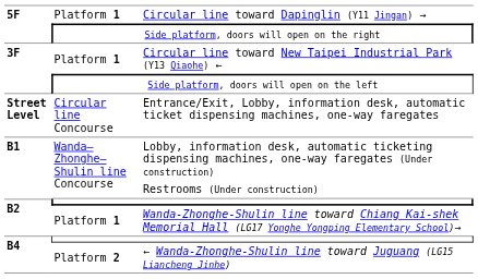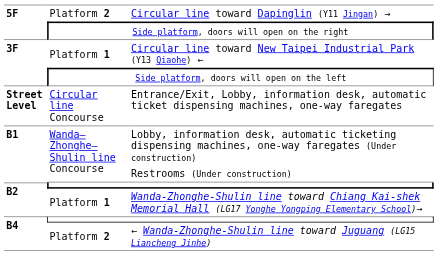 <table table border=0 cellspacing=0 cellpadding=3>
 <tr>
 <td style="border-bottom:solid 1px gray;" valign=top></td>
 <td style="border-bottom:solid 1px gray;"></td>
 <td style="border-bottom:solid 1px gray;"></td>
 </tr>
 <tr>
 <td style="border-bottom:solid 1px gray;" rowspan=2 valign=top><strong>5F</strong></td>
-<td style="border-bottom:solid 0px gray;">Platform <span><strong>1</strong></span></td>
+<td style="border-bottom:solid 0px gray;">Platform <span><strong>2</strong></span></td>
 <td> <a href='#'>Circular line</a> toward <a href='#'>Dapinglin</a> <small>(Y11 <a href='#'>Jingan</a>)</small> →</td>
 </tr>
 <tr>
 <td style="border-right:solid 2px black;border-left:solid 2px black;border-bottom:solid 1px gray;border-top:solid 2px black;text-align:center;" colspan=2><small><a href='#'>Side platform</a>, doors will open on the right</small></td>
 </tr>
 <tr>
 <td style="border-bottom:solid 1px gray;" rowspan=2 valign=top><strong>3F</strong></td>
 <td style="border-bottom:solid 0px gray;">Platform <span><strong>1</strong></span></td>
 <td> <a href='#'>Circular line</a> toward <a href='#'>New Taipei Industrial Park</a> <small>(Y13 <a href='#'>Qiaohe</a>)</small> ←</td>
 </tr>
 <tr>
 <td style="border-right:solid 1px black;border-left:solid 2px black;border-bottom:solid 1px gray;border-top:solid 2px black;text-align:center;" colspan=2><small><a href='#'>Side platform</a>, doors will open on the left</small></td>
 </tr>
 <tr>
 <td style="border-bottom:solid 1px gray;" width=50 valign=top><strong>Street Level</strong></td>
 <td style="border-top:solid 0px gray;border-bottom:solid 1px gray;" width=100 valign=top><a href='#'>Circular line</a> Concourse</td>
 <td style="border-top:solid 0px gray;border-bottom:solid 1px gray;" width=390 valign=top>Entrance/Exit, Lobby, information desk, automatic ticket dispensing machines, one-way faregates</td>
 </tr>
 <tr>
 <td rowspan=2 valign=top><strong>B1</strong></td>
 <td style="border-bottom:solid 1px gray;" rowspan=2 valign=top><a href='#'>Wanda–Zhonghe–Shulin line</a> Concourse</td>
 <td>Lobby, information desk, automatic ticketing dispensing machines, one-way faregates <small>(Under construction)</small></td>
 </tr>
 <tr>
 <td style="border-bottom:solid 1px gray;">Restrooms <small>(Under construction)</small></td>
 </tr>
 <tr>
 <td style="border-bottom:solid 0px gray;border-top:solid 1px gray;"  rowspan=2 valign=top><strong>B2</strong></td>
 <td style="border-right:solid 2px black;border-left:solid 2px black;border-bottom:solid 2px black;" colspan=2><em></em></td>
 </tr>
 <tr>
 <td>Platform <span><strong>1</strong></span></td>
 <td><em> <a href='#'>Wanda-Zhonghe-Shulin line</a> toward <a href='#'>Chiang Kai-shek Memorial Hall</a> <small>(LG17 <a href='#'>Yonghe Yongping Elementary School</a>)</small></em>→</td>
 </tr>
 <tr>
 <td style="border-bottom:solid 1px gray;border-top:solid 1px gray;" rowspan=2 valign=top><strong>B4</strong></td>
 <td style="border-right:solid 1px black;border-left:solid 1px black;border-bottom:solid 1px black;border-top:solid 1px gray;"  colspan=2><em></em></td>
 </tr>
 <tr>
 <td style="border-bottom:solid 1px gray;">Platform <span><strong>2</strong></span></td>
 <td style="border-bottom:solid 1px gray;">←<em> <a href='#'>Wanda-Zhonghe-Shulin line</a> toward <a href='#'>Juguang</a> <small>(LG15 <a href='#'>Liancheng Jinhe</a>)</small></em></td>
 </tr>
 </table>
